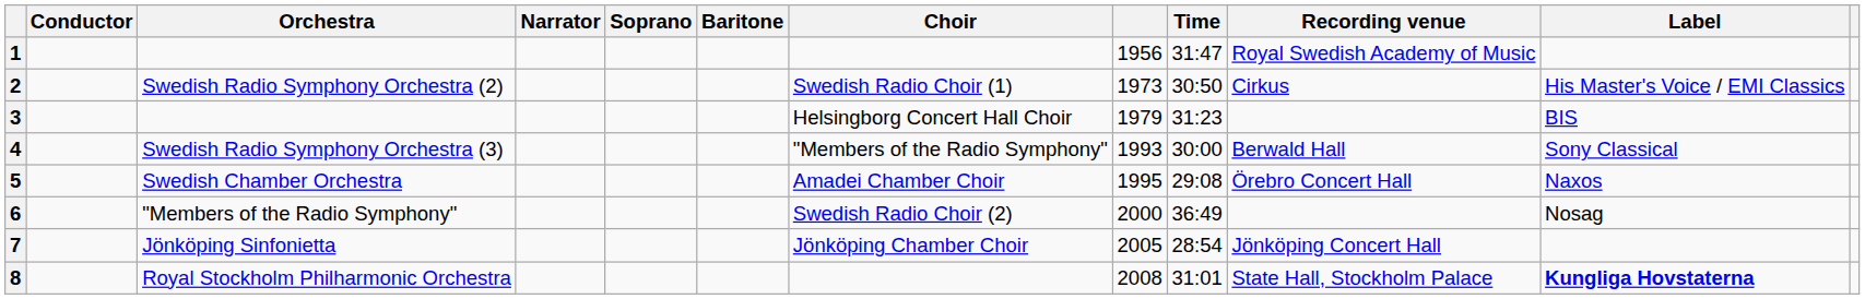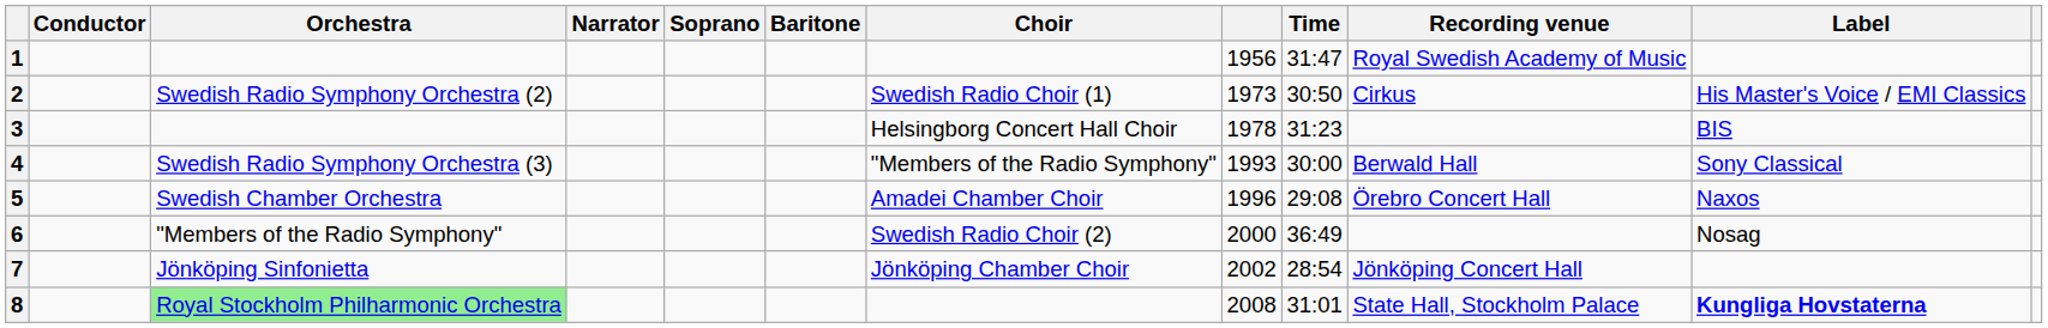 <table class="wikitable sortable" style="margin-right:0; font-size:95%">
 <tr>
 <th scope="col"></th>
 <th scope="col">Conductor</th>
 <th scope="col">Orchestra</th>
 <th scope="col">Narrator</th>
 <th scope="col">Soprano</th>
 <th scope="col">Baritone</th>
 <th scope="col">Choir</th>
 <th scope="col"></th>
 <th scope="col">Time</th>
 <th scope="col">Recording venue</th>
 <th scope="col">Label</th>
 <th scope="col"class="unsortable"></th>
 </tr>
 <tr>
 <th scope="row">1</th>
 <td></td>
 <td></td>
 <td></td>
 <td></td>
 <td></td>
 <td></td>
 <td>1956</td>
 <td>31:47</td>
 <td><a href='#'>Royal Swedish Academy of Music</a></td>
 <td></td>
 <td></td>
 </tr>
 <tr>
 <th scope="row">2</th>
 <td></td>
 <td><a href='#'>Swedish Radio Symphony Orchestra</a> (2)</td>
 <td></td>
 <td></td>
 <td></td>
 <td><a href='#'>Swedish Radio Choir</a> (1)</td>
 <td>1973</td>
 <td>30:50</td>
 <td><a href='#'>Cirkus</a></td>
 <td><a href='#'>His Master's Voice</a> / <a href='#'>EMI Classics</a></td>
 <td></td>
 </tr>
 <tr>
 <th scope="row">3</th>
 <td></td>
 <td></td>
 <td></td>
 <td></td>
 <td></td>
 <td>Helsingborg Concert Hall Choir</td>
-<td>1979</td>
+<td>1978</td>
 <td>31:23</td>
 <td></td>
 <td><a href='#'>BIS</a></td>
 <td></td>
 </tr>
 <tr>
 <th scope="row">4</th>
 <td></td>
 <td><a href='#'>Swedish Radio Symphony Orchestra</a> (3)</td>
 <td></td>
 <td></td>
 <td></td>
 <td>"Members of the Radio Symphony"</td>
 <td>1993</td>
 <td>30:00</td>
 <td><a href='#'>Berwald Hall</a></td>
 <td><a href='#'>Sony Classical</a></td>
 <td></td>
 </tr>
 <tr>
 <th scope="row">5</th>
 <td></td>
 <td><a href='#'>Swedish Chamber Orchestra</a></td>
 <td></td>
 <td></td>
 <td></td>
 <td><a href='#'>Amadei Chamber Choir</a></td>
-<td>1995</td>
+<td>1996</td>
 <td>29:08</td>
 <td><a href='#'>Örebro Concert Hall</a></td>
 <td><a href='#'>Naxos</a></td>
 <td></td>
 </tr>
 <tr>
 <th scope="row">6</th>
 <td></td>
 <td>"Members of the Radio Symphony"</td>
 <td></td>
 <td></td>
 <td></td>
 <td><a href='#'>Swedish Radio Choir</a> (2)</td>
 <td>2000</td>
 <td>36:49</td>
 <td></td>
 <td>Nosag</td>
 <td></td>
 </tr>
 <tr>
 <th scope="row">7</th>
 <td></td>
 <td><a href='#'>Jönköping Sinfonietta</a></td>
 <td></td>
 <td></td>
 <td></td>
 <td><a href='#'>Jönköping Chamber Choir</a></td>
-<td>2005</td>
+<td>2002</td>
 <td>28:54</td>
 <td><a href='#'>Jönköping Concert Hall</a></td>
 <td></td>
 <td></td>
 </tr>
 <tr>
 <th scope="row">8</th>
 <td></td>
-<td><a href='#'>Royal Stockholm Philharmonic Orchestra</a></td>
+<td style="background: lightgreen;"><a href='#'>Royal Stockholm Philharmonic Orchestra</a></td>
 <td></td>
 <td></td>
 <td></td>
 <td></td>
 <td>2008</td>
 <td>31:01</td>
 <td><a href='#'>State Hall, Stockholm Palace</a></td>
 <td><strong><a href='#'>Kungliga Hovstaterna</a></strong></td>
 <td></td>
 </tr>
 </table>
